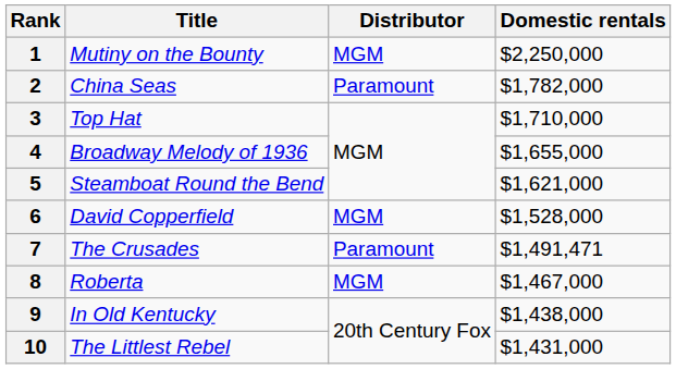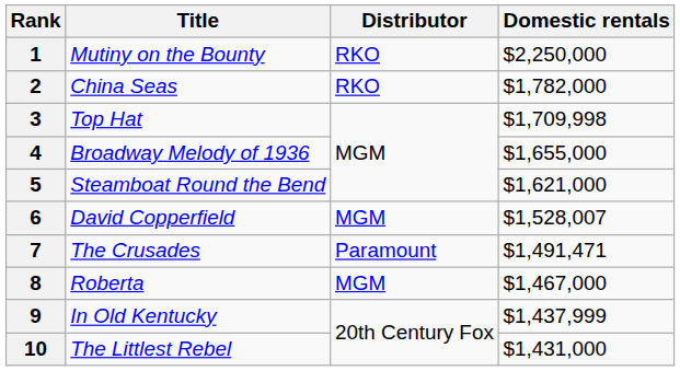 <table class="wikitable sortable" style="margin:auto; margin:auto;">
 <tr>
 <th>Rank</th>
 <th>Title</th>
 <th>Distributor</th>
 <th>Domestic rentals</th>
 </tr>
 <tr>
 <th style="text-align:center;"><strong>1</strong></th>
 <td><em><a href='#'>Mutiny on the Bounty</a></em></td>
-<td><a href='#'>MGM</a></td>
+<td><a href='#'>RKO</a></td>
 <td>$2,250,000</td>
 </tr>
 <tr>
 <th style="text-align:center;"><strong>2</strong></th>
 <td><em><a href='#'>China Seas</a></em></td>
-<td><a href='#'>Paramount</a></td>
+<td><a href='#'>RKO</a></td>
 <td>$1,782,000</td>
 </tr>
 <tr>
 <th style="text-align:center;"><strong>3</strong></th>
 <td><em><a href='#'>Top Hat</a></em></td>
 <td rowspan="3">MGM</td>
-<td>$1,710,000</td>
+<td>$1,709,998</td>
 </tr>
 <tr>
 <th style="text-align:center;"><strong>4</strong></th>
 <td><em><a href='#'>Broadway Melody of 1936</a></em></td>
 <td>$1,655,000</td>
 </tr>
 <tr>
 <th style="text-align:center;"><strong>5</strong></th>
 <td><em><a href='#'>Steamboat Round the Bend</a></em></td>
 <td>$1,621,000</td>
 </tr>
 <tr>
 <th style="text-align:center;"><strong>6</strong></th>
 <td><em><a href='#'>David Copperfield</a></em></td>
 <td><a href='#'>MGM</a></td>
-<td>$1,528,000</td>
+<td>$1,528,007</td>
 </tr>
 <tr>
 <th style="text-align:center;"><strong>7</strong></th>
 <td><em><a href='#'>The Crusades</a></em></td>
 <td><a href='#'>Paramount</a></td>
 <td>$1,491,471</td>
 </tr>
 <tr>
 <th style="text-align:center;"><strong>8</strong></th>
 <td><em><a href='#'>Roberta</a></em></td>
 <td><a href='#'>MGM</a></td>
 <td>$1,467,000</td>
 </tr>
 <tr>
 <th style="text-align:center;"><strong>9</strong></th>
 <td><em><a href='#'>In Old Kentucky</a></em></td>
 <td rowspan="2">20th Century Fox</td>
-<td>$1,438,000</td>
+<td>$1,437,999</td>
 </tr>
 <tr>
 <th style="text-align:center;"><strong>10</strong></th>
 <td><em><a href='#'>The Littlest Rebel</a></em></td>
 <td>$1,431,000</td>
 </tr>
 </table>
